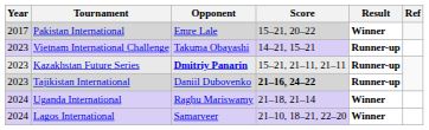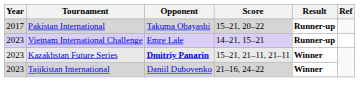 <table class="sortable wikitable" style="font-size: 90%;">
 <tr>
 <th>Year</th>
 <th>Tournament</th>
 <th>Opponent</th>
 <th>Score</th>
 <th>Result</th>
 <th>Ref</th>
 </tr>
 <tr style="background:#D5D5D5">
 <td align="center">2017</td>
 <td align="left"><a href='#'>Pakistan International</a></td>
-<td align="left"> <a href='#'>Emre Lale</a></td>
+<td align="left"> <a href='#'>Takuma Obayashi</a></td>
 <td align="left">15–21, 20–22</td>
-<td style="text-align:left; background:white"> <strong>Winner</strong></td>
+<td style="text-align:left; background:white"> <strong>Runner-up</strong></td>
 </tr>
 <tr style="background:#D8CEF6">
 <td align="center">2023</td>
 <td align="left"><a href='#'>Vietnam International Challenge</a></td>
-<td align="left"> <a href='#'>Takuma Obayashi</a></td>
+<td align="left"> <a href='#'>Emre Lale</a></td>
 <td align="left">14–21, 15–21</td>
 <td style="text-align:left; background:white"> <strong>Runner-up</strong></td>
 <td style="text-align:center; background:white"></td>
 </tr>
 <tr style="background:#E9E9E9">
 <td align="center">2023</td>
 <td align="left"><a href='#'>Kazakhstan Future Series</a></td>
 <td align="left"><strong> <a href='#'>Dmitriy Panarin</a></strong></td>
 <td align="left">15–21, 21–11, 21–11</td>
-<td style="text-align:left; background:white"> <strong>Runner-up</strong></td>
+<td style="text-align:left; background:white"> <strong>Winner</strong></td>
 </tr>
 <tr style="background:#D5D5D5">
 <td align="center">2023</td>
 <td align="left"><a href='#'>Tajikistan International</a></td>
 <td align="left"> <a href='#'>Daniil Dubovenko</a></td>
-<td align="left"><strong>21–16, 24–22</strong></td>
-<td style="text-align:left; background:white"> <strong>Runner-up</strong></td>
-</tr>
-<tr style="background:#D8CEF6">
-<td align="center">2024</td>
-<td align="left"><a href='#'>Uganda International</a></td>
-<td align="left"> <a href='#'>Raghu Mariswamy</a></td>
-<td align="left">21–18, 21–14</td>
+<td align="left">21–16, 24–22</td>
 <td style="text-align:left; background:white"> <strong>Winner</strong></td>
-<td style="text-align:center; background:white"></td>
-</tr>
-<tr style="background:#D8CEF6">
-<td align="center">2024</td>
-<td align="left"><a href='#'>Lagos International</a></td>
-<td align="left"> <a href='#'>Samarveer</a></td>
-<td align="left">21–10, 18–21, 22–20</td>
-<td style="text-align:left; background:white"> <strong>Winner</strong></td>
-<td style="text-align:center; background:white"></td>
 </tr>
 </table>
